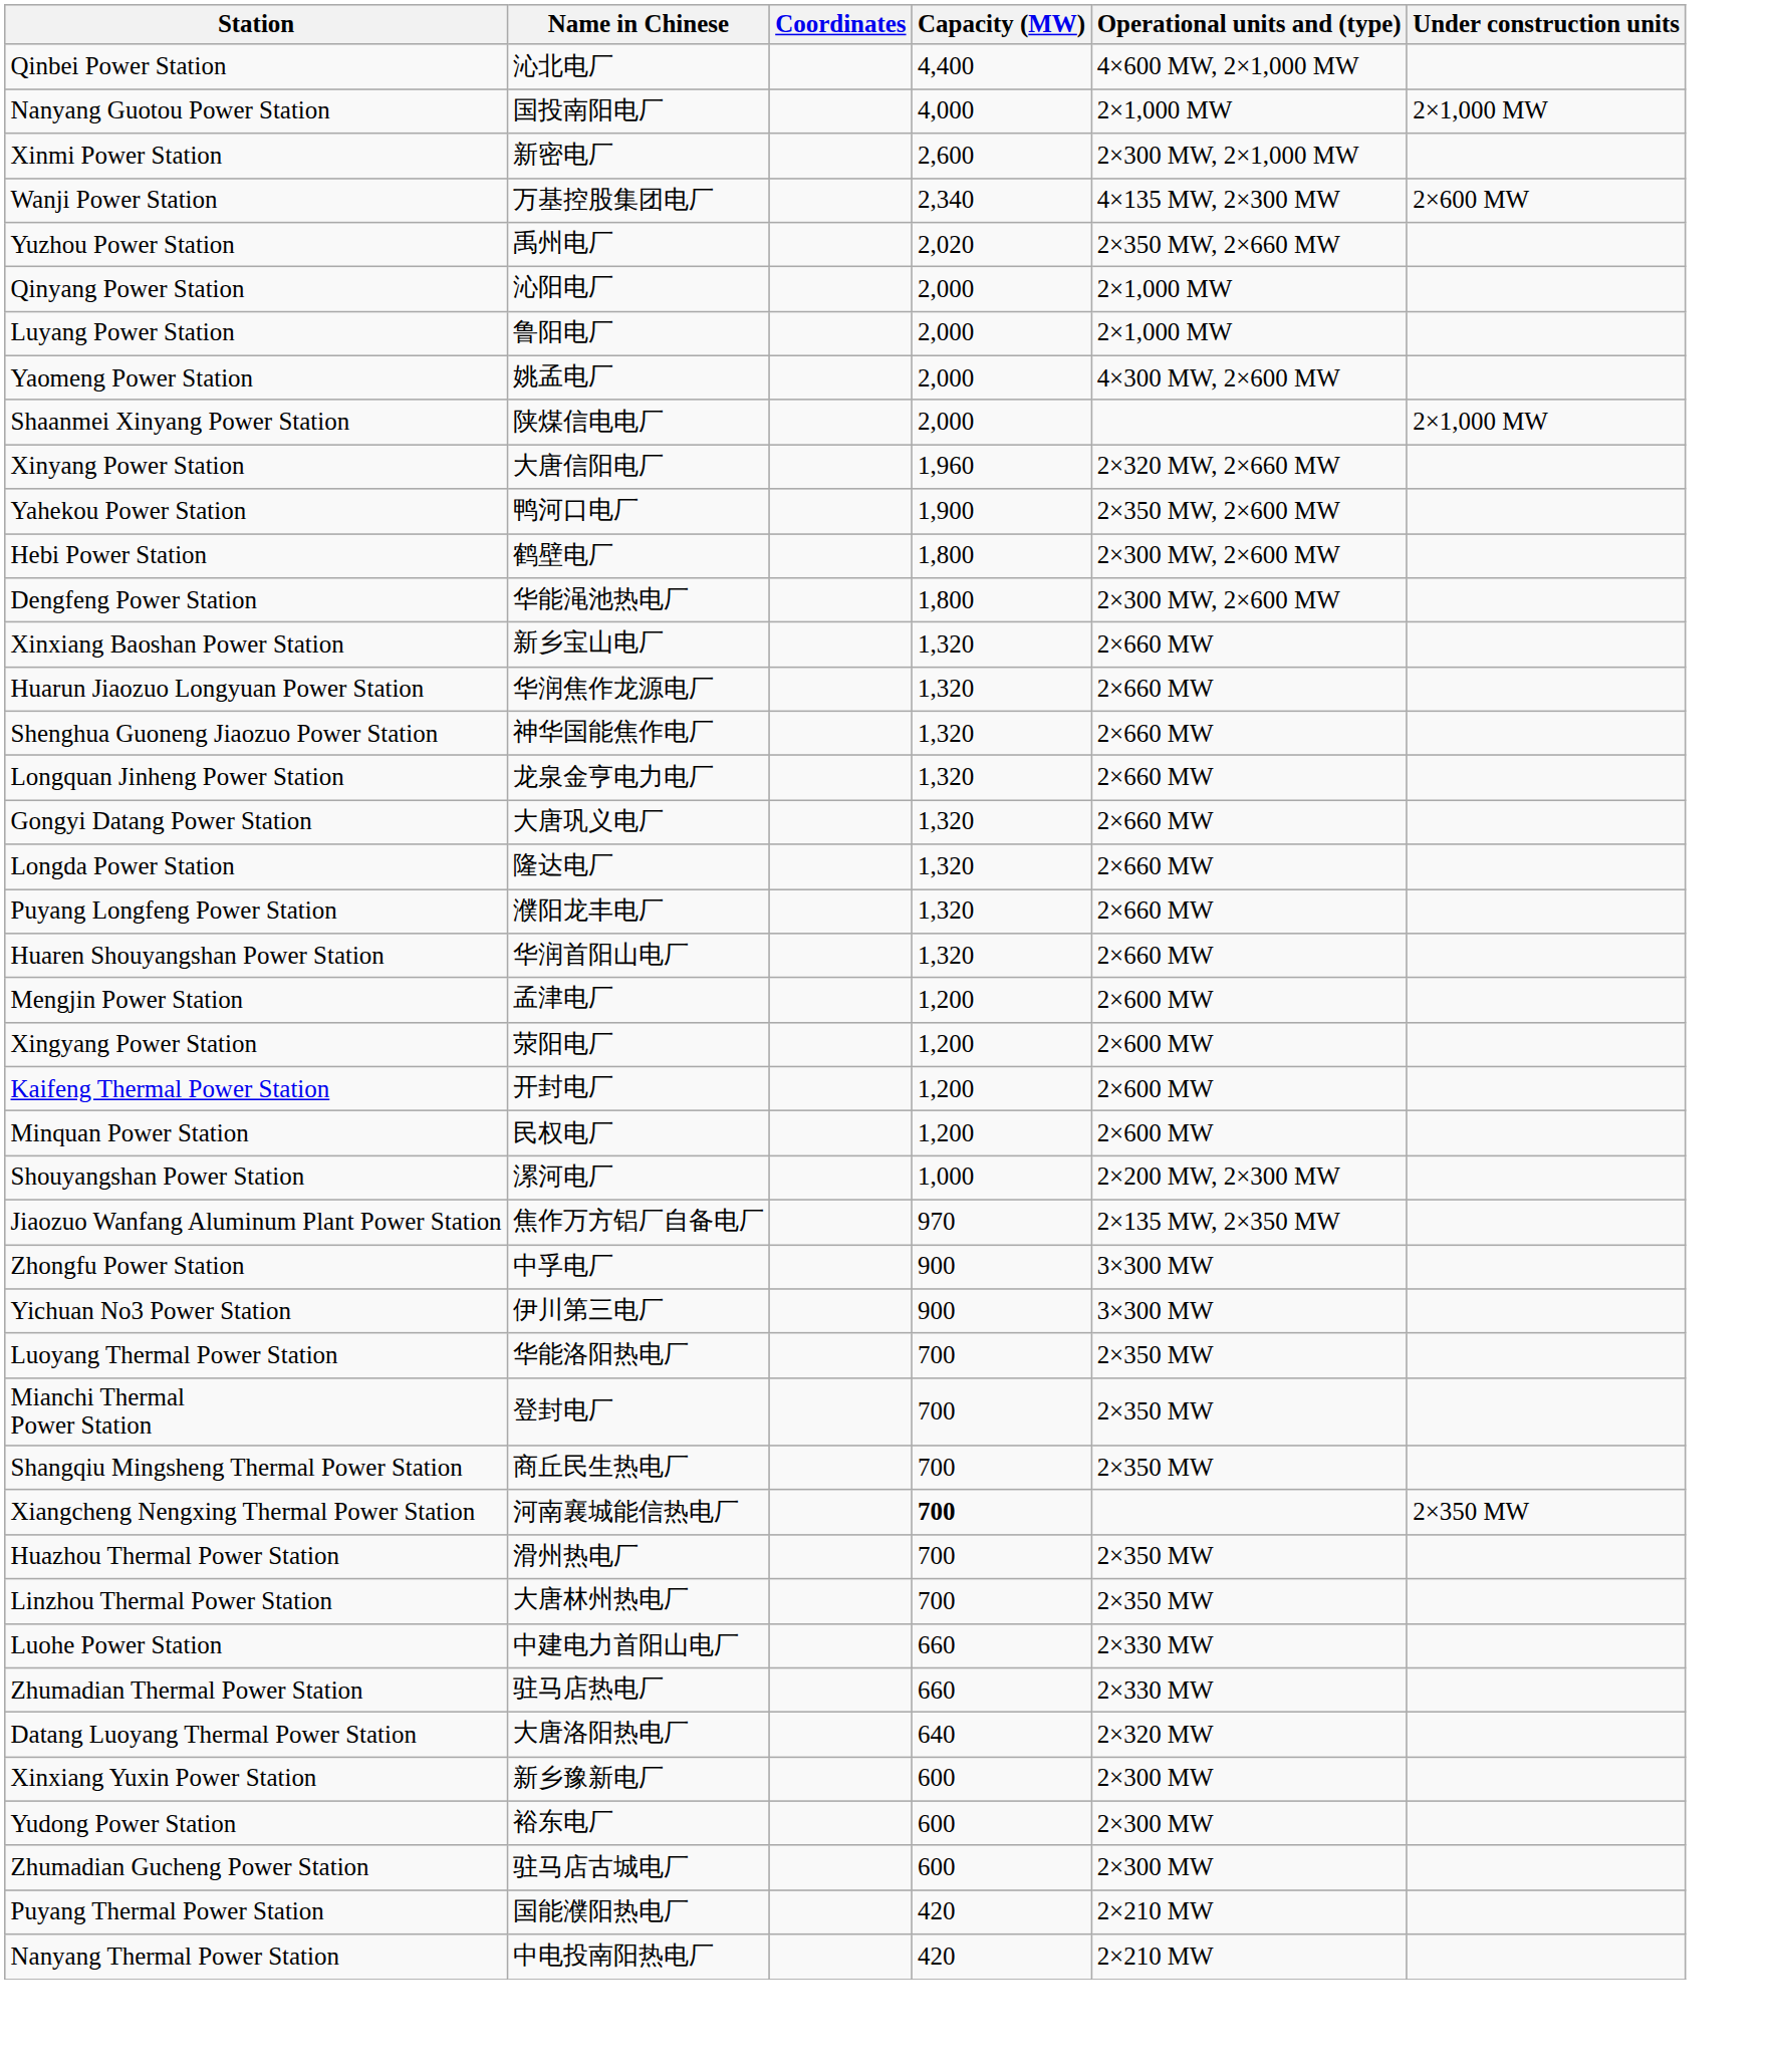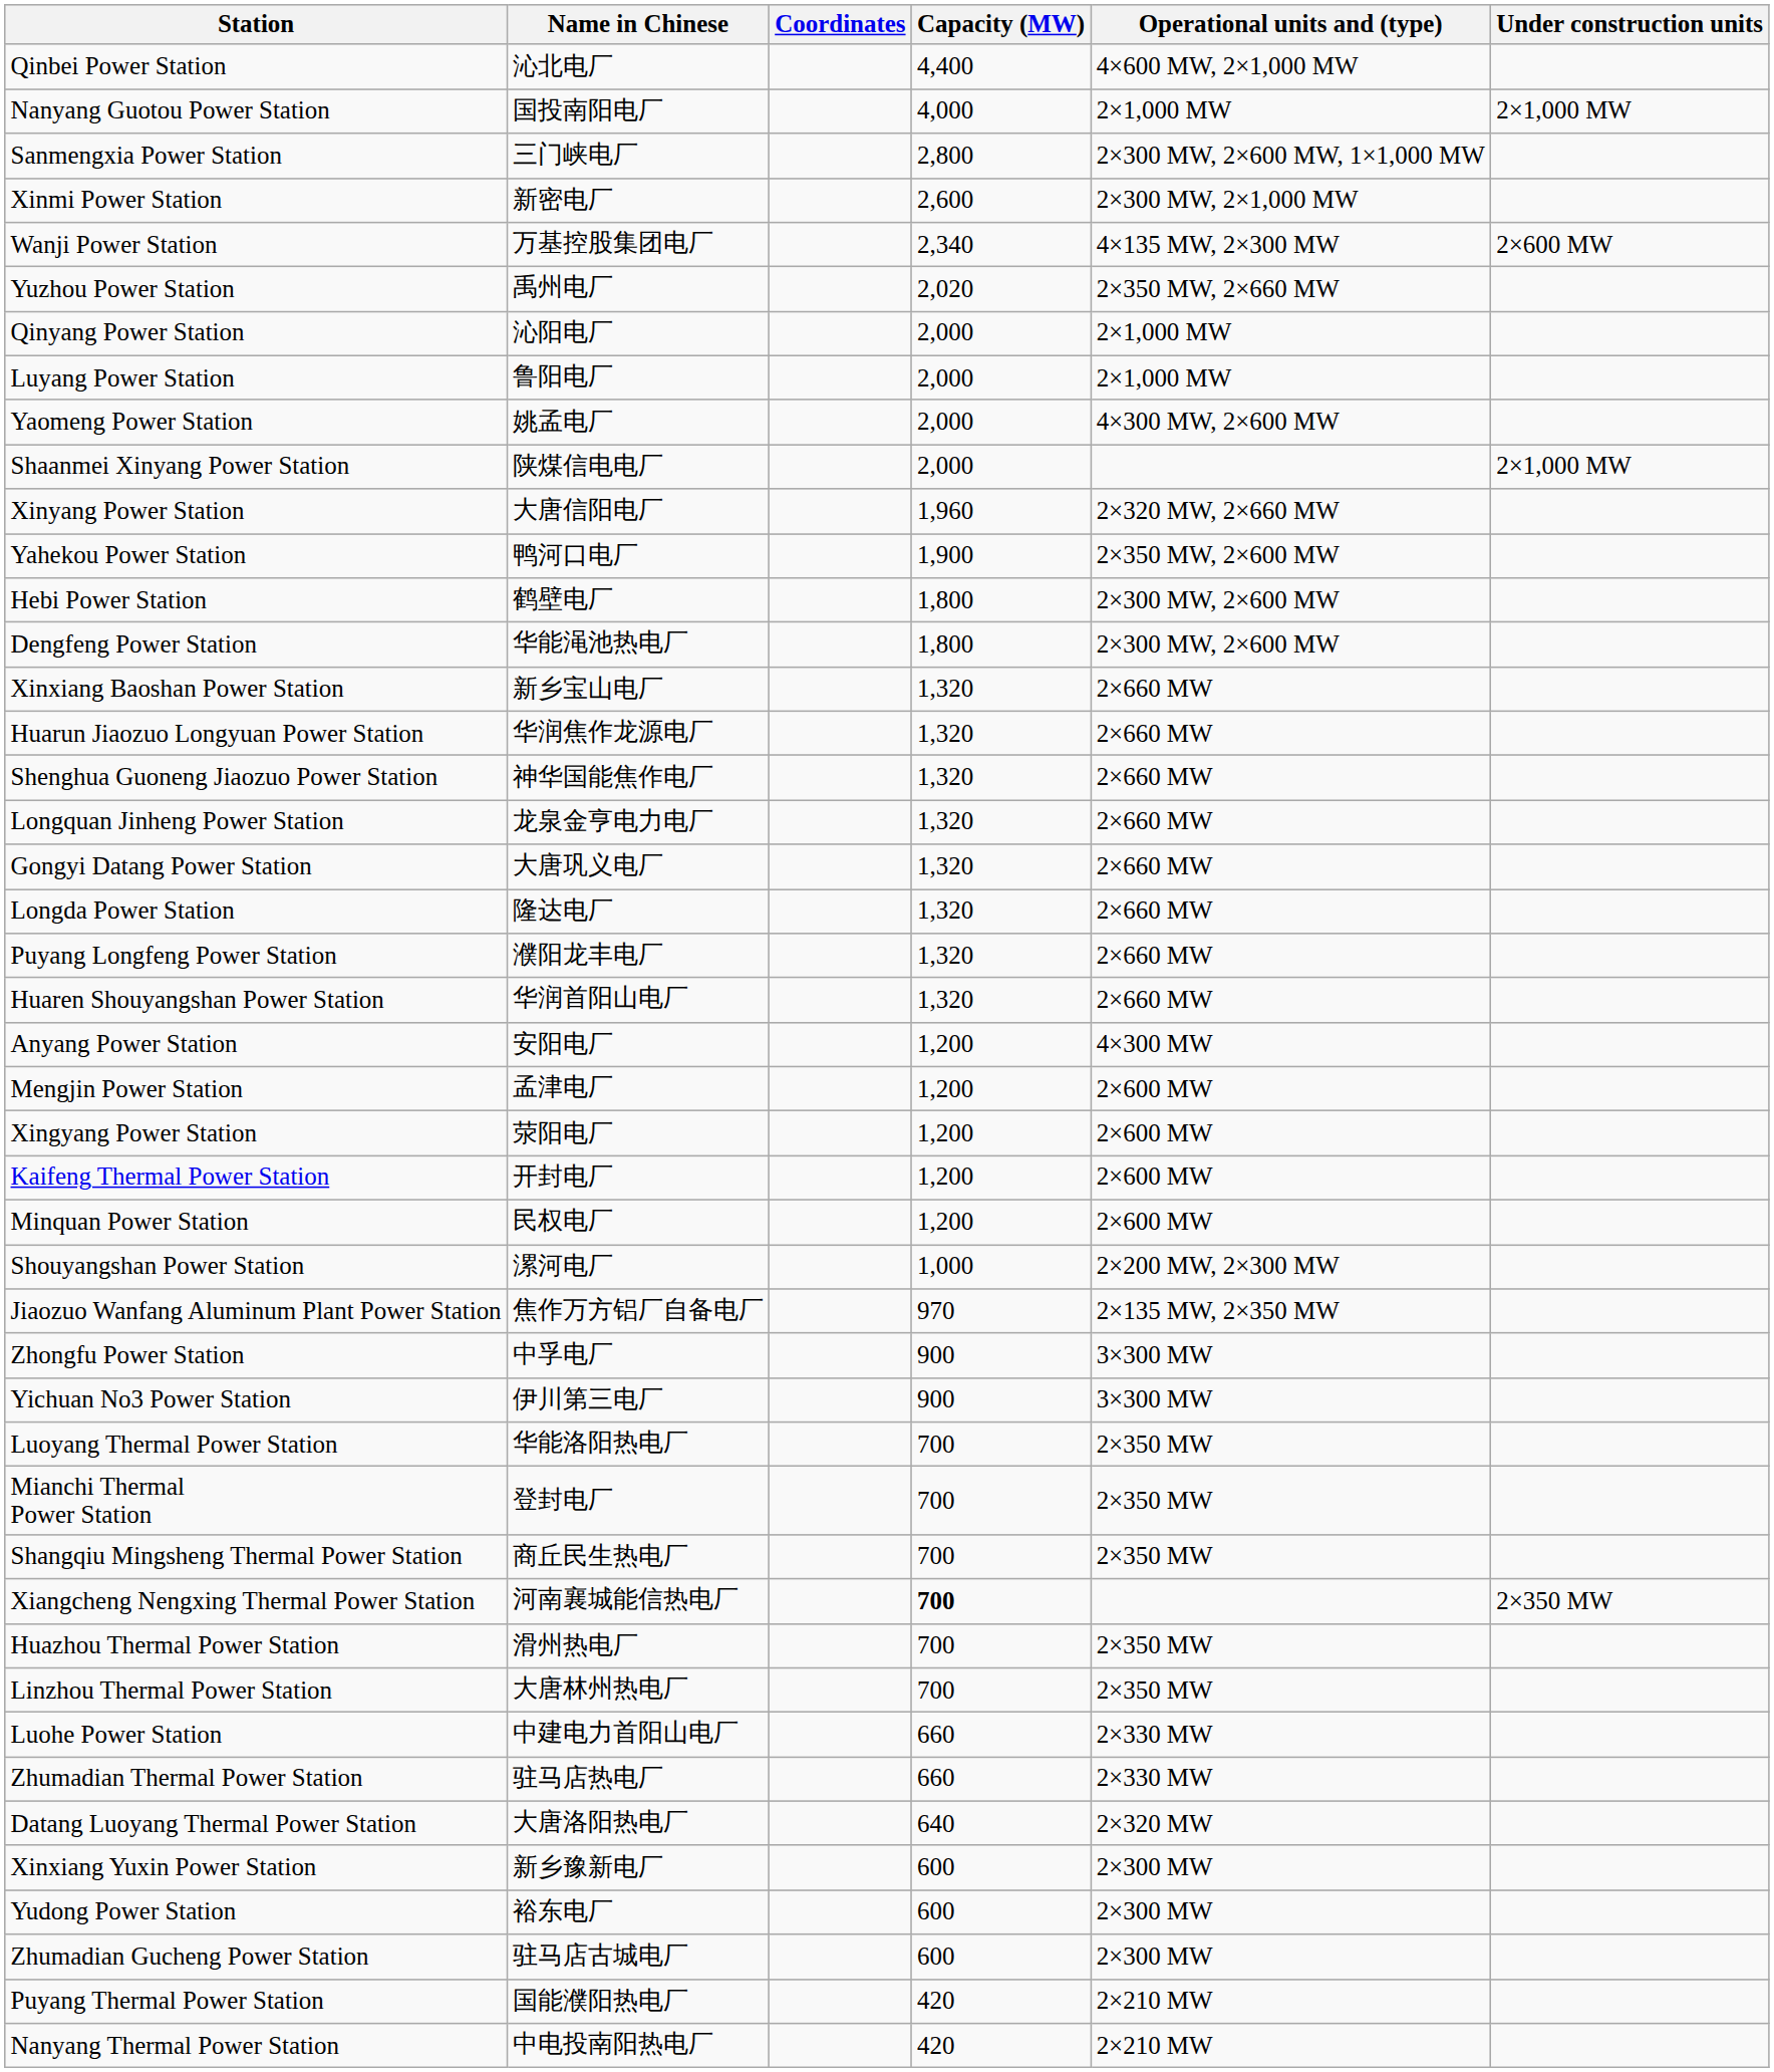 <table class="wikitable sortable">
 <tr>
 <th>Station</th>
 <th>Name in Chinese</th>
 <th><a href='#'>Coordinates</a></th>
 <th>Capacity (<a href='#'>MW</a>)</th>
 <th>Operational units and (type)</th>
 <th>Under construction units</th>
 </tr>
 <tr>
 <td>Qinbei Power Station</td>
 <td>沁北电厂</td>
 <td></td>
 <td>4,400</td>
 <td>4×600 MW, 2×1,000 MW</td>
 <td></td>
 </tr>
 <tr>
 <td>Nanyang Guotou Power Station</td>
 <td>国投南阳电厂</td>
 <td></td>
 <td>4,000</td>
 <td>2×1,000 MW</td>
 <td>2×1,000 MW</td>
+</tr>
+<tr>
+<td>Sanmengxia Power Station</td>
+<td>三门峡电厂</td>
+<td></td>
+<td>2,800</td>
+<td>2×300 MW, 2×600 MW, 1×1,000 MW</td>
+<td></td>
 </tr>
 <tr>
 <td>Xinmi Power Station</td>
 <td>新密电厂</td>
 <td></td>
 <td>2,600</td>
 <td>2×300 MW, 2×1,000 MW</td>
 <td></td>
 </tr>
 <tr>
 <td>Wanji Power Station</td>
 <td>万基控股集团电厂</td>
 <td></td>
 <td>2,340</td>
 <td>4×135 MW, 2×300 MW</td>
 <td>2×600 MW</td>
 </tr>
 <tr>
 <td>Yuzhou Power Station</td>
 <td>禹州电厂</td>
 <td></td>
 <td>2,020</td>
 <td>2×350 MW, 2×660 MW</td>
 <td></td>
 </tr>
 <tr>
 <td>Qinyang Power Station</td>
 <td>沁阳电厂</td>
 <td></td>
 <td>2,000</td>
 <td>2×1,000 MW</td>
 <td></td>
 </tr>
 <tr>
 <td>Luyang Power Station</td>
 <td>鲁阳电厂</td>
 <td></td>
 <td>2,000</td>
 <td>2×1,000 MW</td>
 <td></td>
 </tr>
 <tr>
 <td>Yaomeng Power Station</td>
 <td>姚孟电厂</td>
 <td></td>
 <td>2,000</td>
 <td>4×300 MW, 2×600 MW</td>
 <td></td>
 </tr>
 <tr>
 <td>Shaanmei Xinyang Power Station</td>
 <td>陕煤信电电厂</td>
 <td></td>
 <td>2,000</td>
 <td></td>
 <td>2×1,000 MW</td>
 </tr>
 <tr>
 <td>Xinyang Power Station</td>
 <td>大唐信阳电厂</td>
 <td></td>
 <td>1,960</td>
 <td>2×320 MW, 2×660 MW</td>
 <td></td>
 </tr>
 <tr>
 <td>Yahekou Power Station</td>
 <td>鸭河口电厂</td>
 <td></td>
 <td>1,900</td>
 <td>2×350 MW, 2×600 MW</td>
 <td></td>
 </tr>
 <tr>
 <td>Hebi Power Station</td>
 <td>鹤壁电厂</td>
 <td></td>
 <td>1,800</td>
 <td>2×300 MW, 2×600 MW</td>
 <td></td>
 </tr>
 <tr>
 <td>Dengfeng Power Station</td>
 <td>华能渑池热电厂</td>
 <td></td>
 <td>1,800</td>
 <td>2×300 MW, 2×600 MW</td>
 <td></td>
 </tr>
 <tr>
 <td>Xinxiang Baoshan Power Station</td>
 <td>新乡宝山电厂</td>
 <td></td>
 <td>1,320</td>
 <td>2×660 MW</td>
 <td></td>
 </tr>
 <tr>
 <td>Huarun Jiaozuo Longyuan Power Station</td>
 <td>华润焦作龙源电厂</td>
 <td></td>
 <td>1,320</td>
 <td>2×660 MW</td>
 <td></td>
 </tr>
 <tr>
 <td>Shenghua Guoneng Jiaozuo Power Station</td>
 <td>神华国能焦作电厂</td>
 <td></td>
 <td>1,320</td>
 <td>2×660 MW</td>
 <td></td>
 </tr>
 <tr>
 <td>Longquan Jinheng Power Station</td>
 <td>龙泉金亨电力电厂</td>
 <td></td>
 <td>1,320</td>
 <td>2×660 MW</td>
 <td></td>
 </tr>
 <tr>
 <td>Gongyi Datang Power Station</td>
 <td>大唐巩义电厂</td>
 <td></td>
 <td>1,320</td>
 <td>2×660 MW</td>
 <td></td>
 </tr>
 <tr>
 <td>Longda Power Station</td>
 <td>隆达电厂</td>
 <td></td>
 <td>1,320</td>
 <td>2×660 MW</td>
 <td></td>
 </tr>
 <tr>
 <td>Puyang Longfeng Power Station</td>
 <td>濮阳龙丰电厂</td>
 <td></td>
 <td>1,320</td>
 <td>2×660 MW</td>
 <td></td>
 </tr>
 <tr>
 <td>Huaren Shouyangshan Power Station</td>
 <td>华润首阳山电厂</td>
 <td></td>
 <td>1,320</td>
 <td>2×660 MW</td>
+<td></td>
+</tr>
+<tr>
+<td>Anyang Power Station</td>
+<td>安阳电厂</td>
+<td></td>
+<td>1,200</td>
+<td>4×300 MW</td>
 <td></td>
 </tr>
 <tr>
 <td>Mengjin Power Station</td>
 <td>孟津电厂</td>
 <td></td>
 <td>1,200</td>
 <td>2×600 MW</td>
 <td></td>
 </tr>
 <tr>
 <td>Xingyang Power Station</td>
 <td>荥阳电厂</td>
 <td></td>
 <td>1,200</td>
 <td>2×600 MW</td>
 <td></td>
 </tr>
 <tr>
 <td><a href='#'>Kaifeng Thermal Power Station</a></td>
 <td>开封电厂</td>
 <td></td>
 <td>1,200</td>
 <td>2×600 MW</td>
 <td></td>
 </tr>
 <tr>
 <td>Minquan Power Station</td>
 <td>民权电厂</td>
 <td></td>
 <td>1,200</td>
 <td>2×600 MW</td>
 <td></td>
 </tr>
 <tr>
 <td>Shouyangshan Power Station</td>
 <td>漯河电厂</td>
 <td></td>
 <td>1,000</td>
 <td>2×200 MW, 2×300 MW</td>
 <td></td>
 </tr>
 <tr>
 <td>Jiaozuo Wanfang Aluminum Plant Power Station</td>
 <td>焦作万方铝厂自备电厂</td>
 <td></td>
 <td>970</td>
 <td>2×135 MW, 2×350 MW</td>
 <td></td>
 </tr>
 <tr>
 <td>Zhongfu Power Station</td>
 <td>中孚电厂</td>
 <td></td>
 <td>900</td>
 <td>3×300 MW</td>
 <td></td>
 </tr>
 <tr>
 <td>Yichuan No3 Power Station</td>
 <td>伊川第三电厂</td>
 <td></td>
 <td>900</td>
 <td>3×300 MW</td>
 <td></td>
 </tr>
 <tr>
 <td>Luoyang Thermal Power Station</td>
 <td>华能洛阳热电厂</td>
 <td></td>
 <td>700</td>
 <td>2×350 MW</td>
 <td></td>
 </tr>
 <tr>
 <td>Mianchi Thermal<br>Power Station</td>
 <td>登封电厂</td>
 <td></td>
 <td>700</td>
 <td>2×350 MW</td>
 <td></td>
 </tr>
 <tr>
 <td>Shangqiu Mingsheng Thermal Power Station</td>
 <td>商丘民生热电厂</td>
 <td></td>
 <td>700</td>
 <td>2×350 MW</td>
 <td></td>
 </tr>
 <tr>
 <td>Xiangcheng Nengxing Thermal Power Station</td>
 <td>河南襄城能信热电厂</td>
 <td></td>
 <td><strong>700</strong></td>
 <td></td>
 <td>2×350 MW</td>
 </tr>
 <tr>
 <td>Huazhou Thermal Power Station</td>
 <td>滑州热电厂</td>
 <td></td>
 <td>700</td>
 <td>2×350 MW</td>
 <td></td>
 </tr>
 <tr>
 <td>Linzhou Thermal Power Station</td>
 <td>大唐林州热电厂</td>
 <td></td>
 <td>700</td>
 <td>2×350 MW</td>
 <td></td>
 </tr>
 <tr>
 <td>Luohe Power Station</td>
 <td>中建电力首阳山电厂</td>
 <td></td>
 <td>660</td>
 <td>2×330 MW</td>
 <td></td>
 </tr>
 <tr>
 <td>Zhumadian Thermal Power Station</td>
 <td>驻马店热电厂</td>
 <td></td>
 <td>660</td>
 <td>2×330 MW</td>
 <td></td>
 </tr>
 <tr>
 <td>Datang Luoyang Thermal Power Station</td>
 <td>大唐洛阳热电厂</td>
 <td></td>
 <td>640</td>
 <td>2×320 MW</td>
 <td></td>
 </tr>
 <tr>
 <td>Xinxiang Yuxin Power Station</td>
 <td>新乡豫新电厂</td>
 <td></td>
 <td>600</td>
 <td>2×300 MW</td>
 <td></td>
 </tr>
 <tr>
 <td>Yudong Power Station</td>
 <td>裕东电厂</td>
 <td></td>
 <td>600</td>
 <td>2×300 MW</td>
 <td></td>
 </tr>
 <tr>
 <td>Zhumadian Gucheng Power Station</td>
 <td>驻马店古城电厂</td>
 <td></td>
 <td>600</td>
 <td>2×300 MW</td>
 <td></td>
 </tr>
 <tr>
 <td>Puyang Thermal Power Station</td>
 <td>国能濮阳热电厂</td>
 <td></td>
 <td>420</td>
 <td>2×210 MW</td>
 <td></td>
 </tr>
 <tr>
 <td>Nanyang Thermal Power Station</td>
 <td>中电投南阳热电厂</td>
 <td></td>
 <td>420</td>
 <td>2×210 MW</td>
 <td></td>
 </tr>
 </table>
